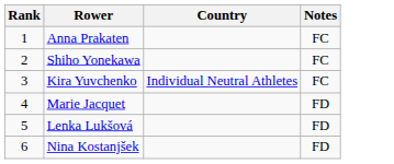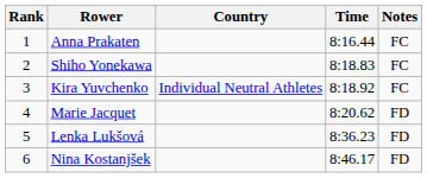 <table class="wikitable" style="text-align:center">
 <tr>
 <th>Rank</th>
 <th>Rower</th>
 <th>Country</th>
+<th>Time</th>
 <th>Notes</th>
 </tr>
 <tr>
 <td>1</td>
 <td align="left"><a href='#'>Anna Prakaten</a></td>
 <td align="left"></td>
+<td>8:16.44</td>
 <td>FC</td>
 </tr>
 <tr>
 <td>2</td>
 <td align="left"><a href='#'>Shiho Yonekawa</a></td>
 <td align="left"></td>
+<td>8:18.83</td>
 <td>FC</td>
 </tr>
 <tr>
 <td>3</td>
 <td align="left"><a href='#'>Kira Yuvchenko</a></td>
 <td align="left"><a href='#'>Individual Neutral Athletes</a></td>
+<td>8:18.92</td>
 <td>FC</td>
 </tr>
 <tr>
 <td>4</td>
 <td align="left"><a href='#'>Marie Jacquet</a></td>
 <td align="left"></td>
+<td>8:20.62</td>
 <td>FD</td>
 </tr>
 <tr>
 <td>5</td>
 <td align="left"><a href='#'>Lenka Lukšová</a></td>
 <td align="left"></td>
+<td>8:36.23</td>
 <td>FD</td>
 </tr>
 <tr>
 <td>6</td>
 <td align="left"><a href='#'>Nina Kostanjšek</a></td>
 <td align="left"></td>
+<td>8:46.17</td>
 <td>FD</td>
 </tr>
 </table>
